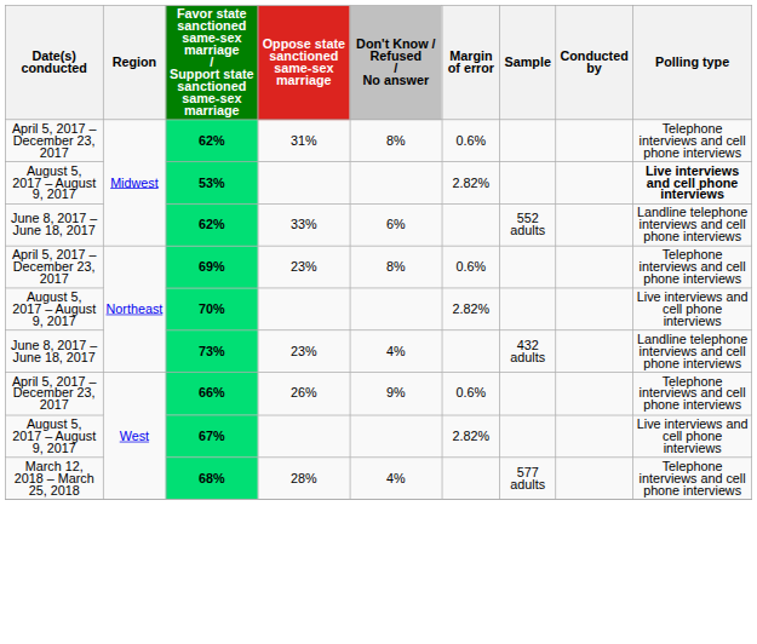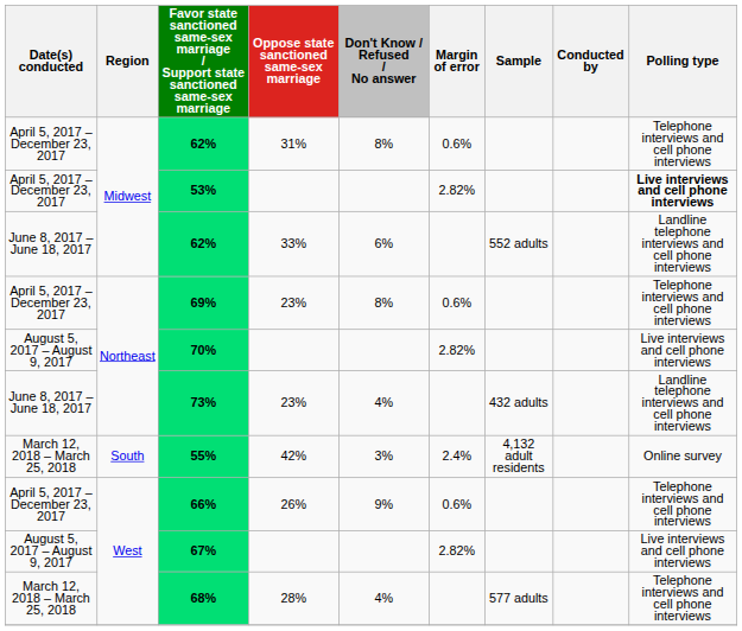 <table class="wikitable sortable" style="text-align:center;font-size:95%;line-height:14px">
 <tr>
 <th>Date(s) conducted</th>
 <th>Region</th>
 <th data-sort- type="number" style="background:green; color:white; width:100px;">Favor state sanctioned same-sex marriage<br>/<br>Support state sanctioned same-sex marriage</th>
 <th data-sort- type="number" style="background:#dc241f; color:white; width:100px;">Oppose state sanctioned same-sex marriage</th>
 <th data-sort- type="number" style="background:silver; width:100px;">Don't Know / Refused<br>/<br>No answer</th>
 <th data-sort-type="number">Margin of error</th>
 <th data-sort-type="number">Sample</th>
 <th>Conducted by</th>
 <th>Polling type</th>
 </tr>
 <tr>
 <td>April 5, 2017 – December 23, 2017</td>
 <td rowspan=3 colspan=1 align="center"><a href='#'>Midwest</a></td>
 <td style="background: rgb(1, 223, 116);"><strong>62%</strong></td>
 <td>31%</td>
 <td>8%</td>
 <td>0.6%</td>
 <td></td>
 <td> </td>
 <td>Telephone interviews and cell phone interviews</td>
 </tr>
 <tr>
-<td>August 5, 2017 – August 9, 2017</td>
+<td>April 5, 2017 – December 23, 2017</td>
 <td style="background: rgb(1, 223, 116);"><strong>53%</strong></td>
 <td></td>
 <td></td>
 <td>2.82%</td>
 <td></td>
 <td></td>
 <td><strong>Live interviews and cell phone interviews</strong></td>
 </tr>
 <tr>
 <td>June 8, 2017 – June 18, 2017</td>
 <td style="background: rgb(1, 223, 116);"><strong>62%</strong></td>
 <td>33%</td>
 <td>6%</td>
 <td></td>
 <td>552 adults</td>
 <td></td>
 <td>Landline telephone interviews and cell phone interviews</td>
 </tr>
 <tr>
 <td>April 5, 2017 – December 23, 2017</td>
 <td rowspan=3 colspan=1 align="center"><a href='#'>Northeast</a></td>
 <td style="background: rgb(1, 223, 116);"><strong>69%</strong></td>
 <td>23%</td>
 <td>8%</td>
 <td>0.6%</td>
 <td></td>
 <td> </td>
 <td>Telephone interviews and cell phone interviews</td>
 </tr>
 <tr>
 <td>August 5, 2017 – August 9, 2017</td>
 <td style="background: rgb(1, 223, 116);"><strong>70%</strong></td>
 <td></td>
 <td></td>
 <td>2.82%</td>
 <td></td>
 <td></td>
 <td>Live interviews and cell phone interviews</td>
 </tr>
 <tr>
 <td>June 8, 2017 – June 18, 2017</td>
 <td style="background: rgb(1, 223, 116);"><strong>73%</strong></td>
 <td>23%</td>
 <td>4%</td>
 <td></td>
 <td>432 adults</td>
 <td></td>
 <td>Landline telephone interviews and cell phone interviews</td>
 </tr>
 <tr>
+<td>March 12, 2018 – March 25, 2018</td>
+<td><a href='#'>South</a></td>
+<td style="background: rgb(1, 223, 116);"><strong>55%</strong></td>
+<td>42%</td>
+<td>3%</td>
+<td>2.4%</td>
+<td>4,132 adult residents</td>
+<td></td>
+<td>Online survey</td>
+</tr>
+<tr>
 <td>April 5, 2017 – December 23, 2017</td>
 <td rowspan=3 colspan=1 align="center"><a href='#'>West</a></td>
 <td style="background: rgb(1, 223, 116);"><strong>66%</strong></td>
 <td>26%</td>
 <td>9%</td>
 <td>0.6%</td>
 <td></td>
 <td> </td>
 <td>Telephone interviews and cell phone interviews</td>
 </tr>
 <tr>
 <td>August 5, 2017 – August 9, 2017</td>
 <td style="background: rgb(1, 223, 116);"><strong>67%</strong></td>
 <td></td>
 <td></td>
 <td>2.82%</td>
 <td></td>
 <td></td>
 <td>Live interviews and cell phone interviews</td>
 </tr>
 <tr>
 <td>March 12, 2018 – March 25, 2018</td>
 <td style="background: rgb(1, 223, 116);"><strong>68%</strong></td>
 <td>28%</td>
 <td>4%</td>
 <td></td>
 <td>577 adults</td>
 <td></td>
 <td>Telephone interviews and cell phone interviews</td>
 </tr>
 <tr>
 </tr>
 </table>
